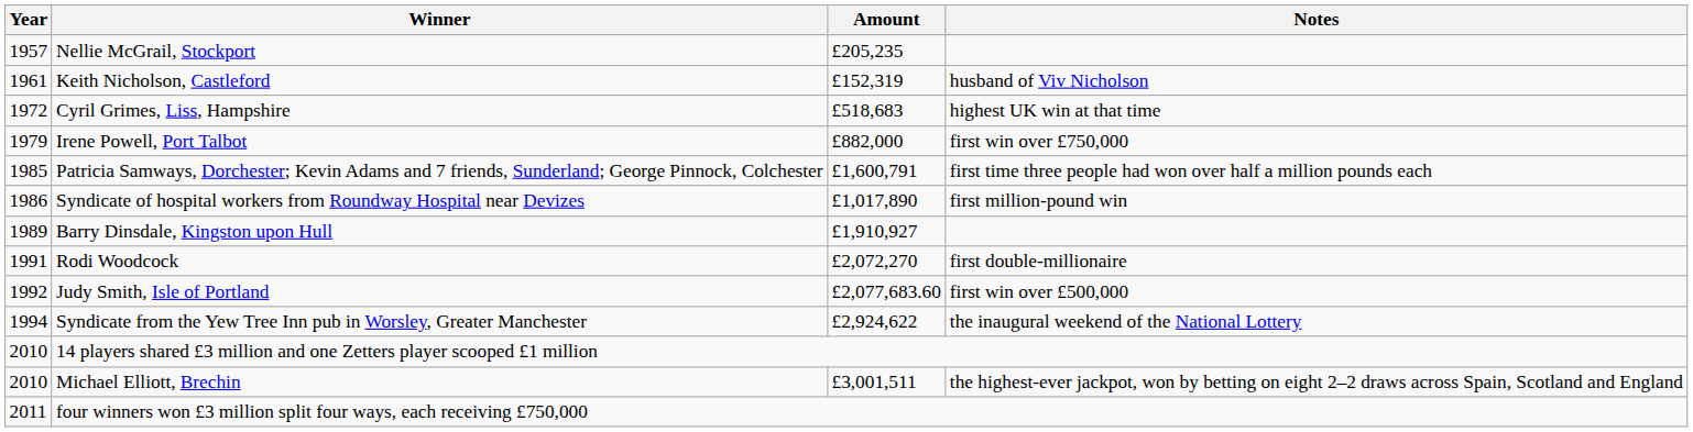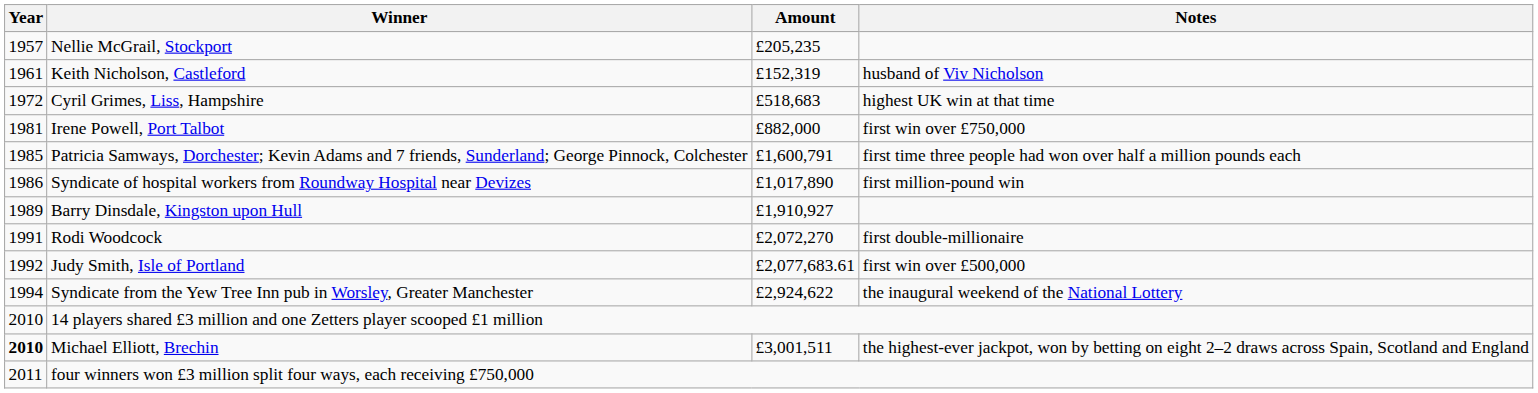 <table class="wikitable">
 <tr>
 <th>Year</th>
 <th>Winner</th>
 <th>Amount</th>
 <th>Notes</th>
 </tr>
 <tr>
 <td>1957</td>
 <td>Nellie McGrail, <a href='#'>Stockport</a></td>
 <td>£205,235</td>
 </tr>
 <tr>
 <td>1961</td>
 <td>Keith Nicholson, <a href='#'>Castleford</a></td>
 <td>£152,319</td>
 <td>husband of <a href='#'>Viv Nicholson</a></td>
 </tr>
 <tr>
 <td>1972</td>
 <td>Cyril Grimes, <a href='#'>Liss</a>, Hampshire</td>
 <td>£518,683</td>
 <td>highest UK win at that time</td>
 </tr>
 <tr>
-<td>1979</td>
+<td>1981</td>
 <td>Irene Powell, <a href='#'>Port Talbot</a></td>
 <td>£882,000</td>
 <td>first win over £750,000</td>
 </tr>
 <tr>
 <td>1985</td>
 <td>Patricia Samways, <a href='#'>Dorchester</a>; Kevin Adams and 7 friends, <a href='#'>Sunderland</a>; George Pinnock, Colchester</td>
 <td>£1,600,791</td>
 <td>first time three people had won over half a million pounds each</td>
 </tr>
 <tr>
 <td>1986</td>
 <td>Syndicate of hospital workers from <a href='#'>Roundway Hospital</a> near <a href='#'>Devizes</a></td>
 <td>£1,017,890</td>
 <td>first million-pound win</td>
 </tr>
 <tr>
 <td>1989</td>
 <td>Barry Dinsdale, <a href='#'>Kingston upon Hull</a></td>
 <td>£1,910,927</td>
 </tr>
 <tr>
 <td>1991</td>
 <td>Rodi Woodcock</td>
 <td>£2,072,270</td>
 <td>first double-millionaire</td>
 </tr>
 <tr>
 <td>1992</td>
 <td>Judy Smith, <a href='#'>Isle of Portland</a></td>
-<td>£2,077,683.60</td>
+<td>£2,077,683.61</td>
 <td>first win over £500,000</td>
 </tr>
 <tr>
 <td>1994</td>
 <td>Syndicate from the Yew Tree Inn pub in <a href='#'>Worsley</a>, Greater Manchester</td>
 <td>£2,924,622</td>
 <td>the inaugural weekend of the <a href='#'>National Lottery</a></td>
 </tr>
 <tr>
 <td>2010</td>
 <td colspan=3>14 players shared £3 million and one Zetters player scooped £1 million</td>
 </tr>
 <tr>
-<td>2010</td>
+<td><strong>2010</strong></td>
 <td>Michael Elliott, <a href='#'>Brechin</a></td>
 <td>£3,001,511</td>
 <td>the highest-ever jackpot, won by betting on eight 2–2 draws across Spain, Scotland and England</td>
 </tr>
 <tr>
 <td>2011</td>
 <td colspan=3>four winners won £3 million split four ways, each receiving £750,000</td>
 </tr>
 </table>
